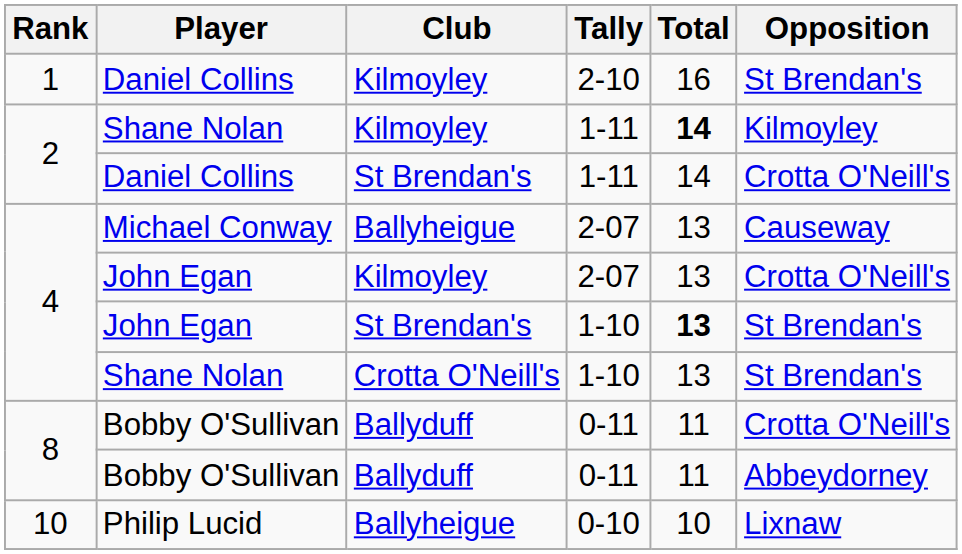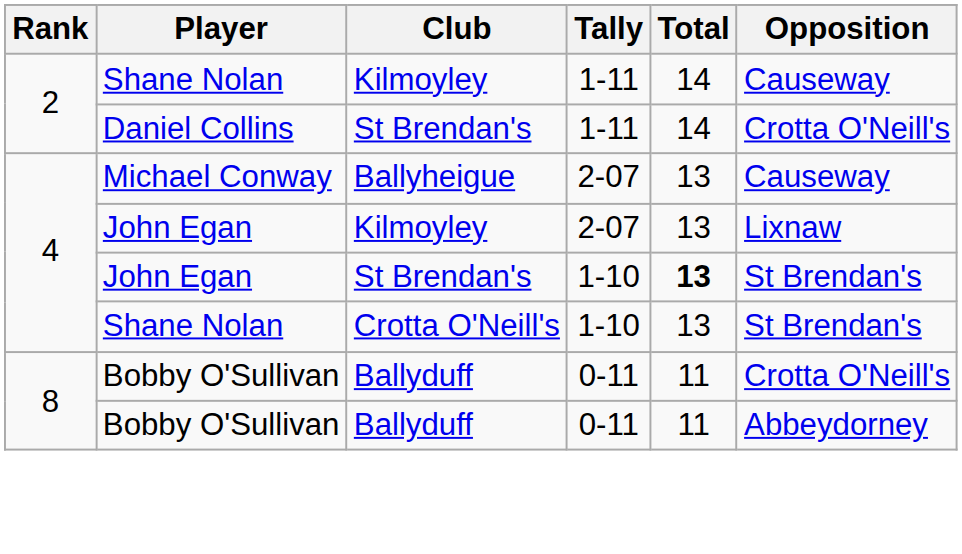 <table class="wikitable">
 <tr>
 <th>Rank</th>
 <th>Player</th>
 <th>Club</th>
 <th>Tally</th>
 <th>Total</th>
 <th>Opposition</th>
 </tr>
 <tr>
-<td rowspan="1" style="text-align:center;">1</td>
-<td><a href='#'>Daniel Collins</a></td>
-<td><a href='#'>Kilmoyley</a></td>
-<td align=center>2-10</td>
-<td align=center>16</td>
-<td><a href='#'>St Brendan's</a></td>
-</tr>
-<tr>
 <td rowspan="2" style="text-align:center;">2</td>
 <td><a href='#'>Shane Nolan</a></td>
 <td><a href='#'>Kilmoyley</a></td>
 <td align=center>1-11</td>
-<td align=center><strong>14</strong></td>
-<td><a href='#'>Kilmoyley</a></td>
+<td align=center>14</td>
+<td><a href='#'>Causeway</a></td>
 </tr>
 <tr>
 <td><a href='#'>Daniel Collins</a></td>
 <td><a href='#'>St Brendan's</a></td>
 <td align=center>1-11</td>
 <td align=center>14</td>
 <td><a href='#'>Crotta O'Neill's</a></td>
 </tr>
 <tr>
 <td rowspan="4" style="text-align:center;">4</td>
 <td><a href='#'>Michael Conway</a></td>
 <td><a href='#'>Ballyheigue</a></td>
 <td align=center>2-07</td>
 <td align=center>13</td>
 <td><a href='#'>Causeway</a></td>
 </tr>
 <tr>
 <td><a href='#'>John Egan</a></td>
 <td><a href='#'>Kilmoyley</a></td>
 <td align=center>2-07</td>
 <td align=center>13</td>
-<td><a href='#'>Crotta O'Neill's</a></td>
+<td><a href='#'>Lixnaw</a></td>
 </tr>
 <tr>
 <td><a href='#'>John Egan</a></td>
 <td><a href='#'>St Brendan's</a></td>
 <td align=center>1-10</td>
 <td align=center><strong>13</strong></td>
 <td><a href='#'>St Brendan's</a></td>
 </tr>
 <tr>
 <td><a href='#'>Shane Nolan</a></td>
 <td><a href='#'>Crotta O'Neill's</a></td>
 <td align=center>1-10</td>
 <td align=center>13</td>
 <td><a href='#'>St Brendan's</a></td>
 </tr>
 <tr>
 <td rowspan="2" style="text-align:center;">8</td>
 <td>Bobby O'Sullivan</td>
 <td><a href='#'>Ballyduff</a></td>
 <td align=center>0-11</td>
 <td align=center>11</td>
 <td><a href='#'>Crotta O'Neill's</a></td>
 </tr>
 <tr>
 <td>Bobby O'Sullivan</td>
 <td><a href='#'>Ballyduff</a></td>
 <td align=center>0-11</td>
 <td align=center>11</td>
 <td><a href='#'>Abbeydorney</a></td>
 </tr>
-<tr>
-<td rowspan="1" style="text-align:center;">10</td>
-<td>Philip Lucid</td>
-<td><a href='#'>Ballyheigue</a></td>
-<td align=center>0-10</td>
-<td align=center>10</td>
-<td><a href='#'>Lixnaw</a></td>
-</tr>
 </table>
